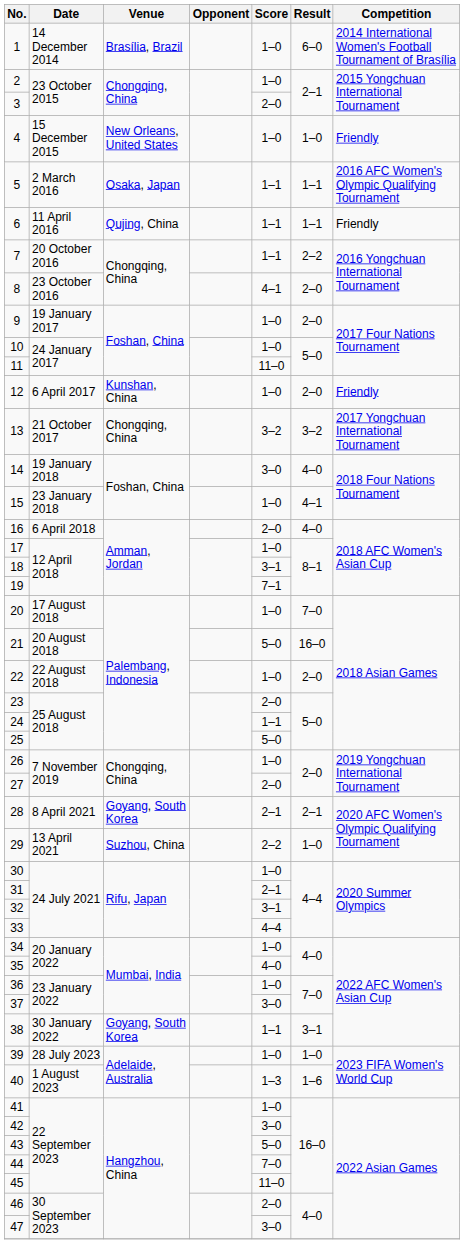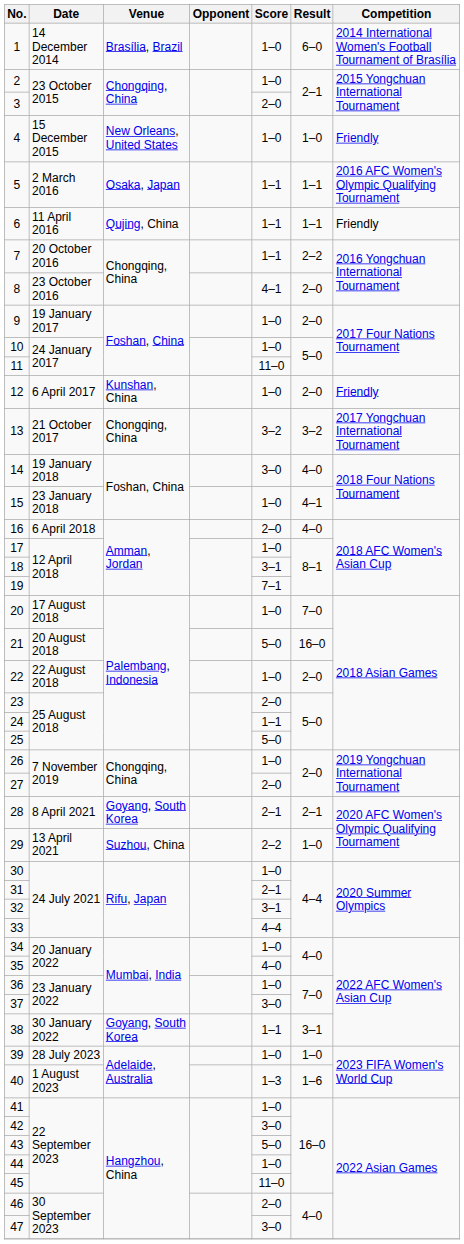 <table class="wikitable">
 <tr>
 <th scope="col">No.</th>
 <th scope="col">Date</th>
 <th scope="col">Venue</th>
 <th scope="col">Opponent</th>
 <th scope="col">Score</th>
 <th scope="col">Result</th>
 <th scope="col">Competition</th>
 </tr>
 <tr>
 <td align="center">1</td>
 <td>14 December 2014</td>
 <td><a href='#'>Brasília</a>, <a href='#'>Brazil</a></td>
 <td></td>
 <td align="center">1–0</td>
 <td align="center">6–0</td>
 <td><a href='#'>2014 International Women's Football Tournament of Brasília</a></td>
 </tr>
 <tr>
 <td align="center">2</td>
 <td rowspan="2">23 October 2015</td>
 <td rowspan="2"><a href='#'>Chongqing</a>, <a href='#'>China</a></td>
 <td rowspan="2"></td>
 <td align="center">1–0</td>
 <td rowspan="2" align="center">2–1</td>
 <td rowspan="2"><a href='#'>2015 Yongchuan International Tournament</a></td>
 </tr>
 <tr>
 <td align="center">3</td>
 <td align="center">2–0</td>
 </tr>
 <tr>
 <td align="center">4</td>
 <td>15 December 2015</td>
 <td><a href='#'>New Orleans</a>, <a href='#'>United States</a></td>
 <td></td>
 <td align="center">1–0</td>
 <td align="center">1–0</td>
 <td><a href='#'>Friendly</a></td>
 </tr>
 <tr>
 <td align="center">5</td>
 <td>2 March 2016</td>
 <td><a href='#'>Osaka</a>, <a href='#'>Japan</a></td>
 <td></td>
 <td align="center">1–1</td>
 <td align="center">1–1</td>
 <td><a href='#'>2016 AFC Women's Olympic Qualifying Tournament</a></td>
 </tr>
 <tr>
 <td align="center">6</td>
 <td>11 April 2016</td>
 <td><a href='#'>Qujing</a>, China</td>
 <td></td>
 <td align="center">1–1</td>
 <td align="center">1–1</td>
 <td>Friendly</td>
 </tr>
 <tr>
 <td align="center">7</td>
 <td>20 October 2016</td>
 <td rowspan="2">Chongqing, China</td>
 <td></td>
 <td align="center">1–1</td>
 <td align="center">2–2</td>
 <td rowspan="2"><a href='#'>2016 Yongchuan International Tournament</a></td>
 </tr>
 <tr>
 <td align="center">8</td>
 <td>23 October 2016</td>
 <td></td>
 <td align="center">4–1</td>
 <td align="center">2–0</td>
 </tr>
 <tr>
 <td align="center">9</td>
 <td>19 January 2017</td>
 <td rowspan="3"><a href='#'>Foshan</a>, <a href='#'>China</a></td>
 <td></td>
 <td align="center">1–0</td>
 <td align="center">2–0</td>
 <td rowspan="3"><a href='#'>2017 Four Nations Tournament</a></td>
 </tr>
 <tr>
 <td align="center">10</td>
 <td rowspan="2">24 January 2017</td>
 <td rowspan="2"></td>
 <td align="center">1–0</td>
 <td rowspan="2" align="center">5–0</td>
 </tr>
 <tr>
 <td align="center">11</td>
 <td align="center">11–0</td>
 </tr>
 <tr>
 <td align="center">12</td>
 <td>6 April 2017</td>
 <td><a href='#'>Kunshan</a>, China</td>
 <td></td>
 <td align="center">1–0</td>
 <td align="center">2–0</td>
 <td><a href='#'>Friendly</a></td>
 </tr>
 <tr>
 <td align="center">13</td>
 <td>21 October 2017</td>
 <td>Chongqing, China</td>
 <td></td>
 <td align="center">3–2</td>
 <td align="center">3–2</td>
 <td><a href='#'>2017 Yongchuan International Tournament</a></td>
 </tr>
 <tr>
 <td align="center">14</td>
 <td>19 January 2018</td>
 <td rowspan="2">Foshan, China</td>
 <td></td>
 <td align="center">3–0</td>
 <td align="center">4–0</td>
 <td rowspan="2"><a href='#'>2018 Four Nations Tournament</a></td>
 </tr>
 <tr>
 <td align="center">15</td>
 <td>23 January 2018</td>
 <td></td>
 <td align="center">1–0</td>
 <td align="center">4–1</td>
 </tr>
 <tr>
 <td align="center">16</td>
 <td>6 April 2018</td>
 <td rowspan="4"><a href='#'>Amman</a>, <a href='#'>Jordan</a></td>
 <td></td>
 <td align="center">2–0</td>
 <td align="center">4–0</td>
 <td rowspan="4"><a href='#'>2018 AFC Women's Asian Cup</a></td>
 </tr>
 <tr>
 <td align="center">17</td>
 <td rowspan="3">12 April 2018</td>
 <td rowspan="3"></td>
 <td align="center">1–0</td>
 <td rowspan="3" align="center">8–1</td>
 </tr>
 <tr>
 <td align="center">18</td>
 <td align="center">3–1</td>
 </tr>
 <tr>
 <td align="center">19</td>
 <td align="center">7–1</td>
 </tr>
 <tr>
 <td align="center">20</td>
 <td>17 August 2018</td>
 <td rowspan="6"><a href='#'>Palembang</a>, <a href='#'>Indonesia</a></td>
 <td></td>
 <td align="center">1–0</td>
 <td align="center">7–0</td>
 <td rowspan="6"><a href='#'>2018 Asian Games</a></td>
 </tr>
 <tr>
 <td align="center">21</td>
 <td>20 August 2018</td>
 <td></td>
 <td align="center">5–0</td>
 <td align="center">16–0</td>
 </tr>
 <tr>
 <td align="center">22</td>
 <td>22 August 2018</td>
 <td></td>
 <td align="center">1–0</td>
 <td align="center">2–0</td>
 </tr>
 <tr>
 <td align="center">23</td>
 <td rowspan="3">25 August 2018</td>
 <td rowspan="3"></td>
 <td align="center">2–0</td>
 <td rowspan="3" align="center">5–0</td>
 </tr>
 <tr>
 <td align="center">24</td>
 <td align="center">1–1</td>
 </tr>
 <tr>
 <td align="center">25</td>
 <td align="center">5–0</td>
 </tr>
 <tr>
 <td align="center">26</td>
 <td rowspan="2">7 November 2019</td>
 <td rowspan="2">Chongqing, China</td>
 <td rowspan="2"></td>
 <td align="center">1–0</td>
 <td rowspan="2" align="center">2–0</td>
 <td rowspan="2"><a href='#'>2019 Yongchuan International Tournament</a></td>
 </tr>
 <tr>
 <td align="center">27</td>
 <td align="center">2–0</td>
 </tr>
 <tr>
 <td align="center">28</td>
 <td>8 April 2021</td>
 <td><a href='#'>Goyang</a>, <a href='#'>South Korea</a></td>
 <td></td>
 <td align="center">2–1</td>
 <td align="center">2–1</td>
 <td rowspan="2"><a href='#'>2020 AFC Women's Olympic Qualifying Tournament</a></td>
 </tr>
 <tr>
 <td align="center">29</td>
 <td>13 April 2021</td>
 <td><a href='#'>Suzhou</a>, China</td>
 <td></td>
 <td align="center">2–2</td>
 <td align="center">1–0</td>
 </tr>
 <tr>
 <td align="center">30</td>
 <td rowspan="4">24 July 2021</td>
 <td rowspan="4"><a href='#'>Rifu</a>, <a href='#'>Japan</a></td>
 <td rowspan="4"></td>
 <td align="center">1–0</td>
 <td rowspan="4" align="center">4–4</td>
 <td rowspan="4"><a href='#'>2020 Summer Olympics</a></td>
 </tr>
 <tr>
 <td align="center">31</td>
 <td align="center">2–1</td>
 </tr>
 <tr>
 <td align="center">32</td>
 <td align="center">3–1</td>
 </tr>
 <tr>
 <td align="center">33</td>
 <td align="center">4–4</td>
 </tr>
 <tr>
 <td align="center">34</td>
 <td rowspan="2">20 January 2022</td>
 <td rowspan="4"><a href='#'>Mumbai</a>, <a href='#'>India</a></td>
 <td rowspan="2"></td>
 <td align="center">1–0</td>
 <td rowspan="2"align="center">4–0</td>
 <td rowspan="5"><a href='#'>2022 AFC Women's Asian Cup</a></td>
 </tr>
 <tr>
 <td align="center">35</td>
 <td align="center">4–0</td>
 </tr>
 <tr>
 <td align="center">36</td>
 <td rowspan="2">23 January 2022</td>
 <td rowspan="2"></td>
 <td align="center">1–0</td>
 <td rowspan="2"align="center">7–0</td>
 </tr>
 <tr>
 <td align="center">37</td>
 <td align="center">3–0</td>
 </tr>
 <tr>
 <td align="center">38</td>
 <td>30 January 2022</td>
 <td><a href='#'>Goyang</a>, <a href='#'>South Korea</a></td>
 <td></td>
 <td align="center">1–1</td>
 <td align="center">3–1</td>
 </tr>
 <tr>
 <td align="center">39</td>
 <td>28 July 2023</td>
 <td rowspan="2"><a href='#'>Adelaide</a>, <a href='#'>Australia</a></td>
 <td></td>
 <td align="center">1–0</td>
 <td align="center">1–0</td>
 <td rowspan="2"><a href='#'>2023 FIFA Women's World Cup</a></td>
 </tr>
 <tr>
 <td align="center">40</td>
 <td>1 August 2023</td>
 <td></td>
 <td align="center">1–3</td>
 <td align="center">1–6</td>
 </tr>
 <tr>
 <td align="center">41</td>
 <td rowspan="5">22 September 2023</td>
 <td rowspan="7"><a href='#'>Hangzhou</a>, China</td>
 <td rowspan="5"></td>
 <td align="center">1–0</td>
 <td rowspan="5" align="center">16–0</td>
 <td rowspan="7"><a href='#'>2022 Asian Games</a></td>
 </tr>
 <tr>
 <td align="center">42</td>
 <td align="center">3–0</td>
 </tr>
 <tr>
 <td align="center">43</td>
 <td align="center">5–0</td>
 </tr>
 <tr>
 <td align="center">44</td>
-<td align="center">7–0</td>
+<td align="center">1–0</td>
 </tr>
 <tr>
 <td align="center">45</td>
 <td align="center">11–0</td>
 </tr>
 <tr>
 <td align="center">46</td>
 <td rowspan="2">30 September 2023</td>
 <td rowspan="2"></td>
 <td align="center">2–0</td>
 <td rowspan="2" align="center">4–0</td>
 </tr>
 <tr>
 <td align="center">47</td>
 <td align="center">3–0</td>
 </tr>
 <tr>
 </tr>
 </table>
